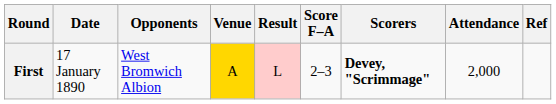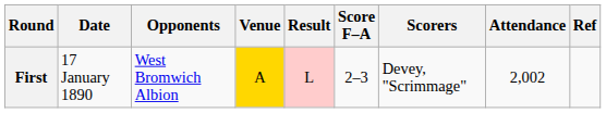 <table class="wikitable" style="text-align:center">
 <tr>
 <th scope="col">Round</th>
 <th scope="col">Date</th>
 <th scope="col">Opponents</th>
 <th scope="col">Venue</th>
 <th scope="col">Result</th>
 <th scope="col">Score<br>F–A</th>
 <th scope="col">Scorers</th>
 <th scope="col">Attendance</th>
 <th scope="col">Ref</th>
 </tr>
 <tr>
 <th scope="row">First</th>
 <td align="left">17 January 1890</td>
 <td align="left"><a href='#'>West Bromwich Albion</a></td>
 <td style="background: gold;">A</td>
 <td style=background:#fcc>L</td>
 <td>2–3</td>
-<td align="left"><strong>Devey, "Scrimmage"</strong></td>
-<td>2,000</td>
+<td align="left">Devey, "Scrimmage"</td>
+<td>2,002</td>
 <td></td>
 </tr>
 </table>
